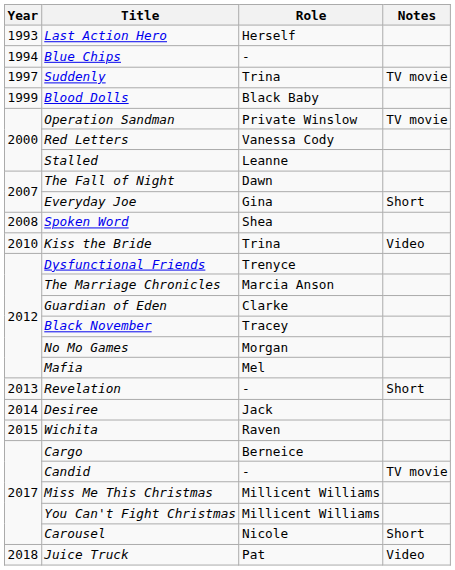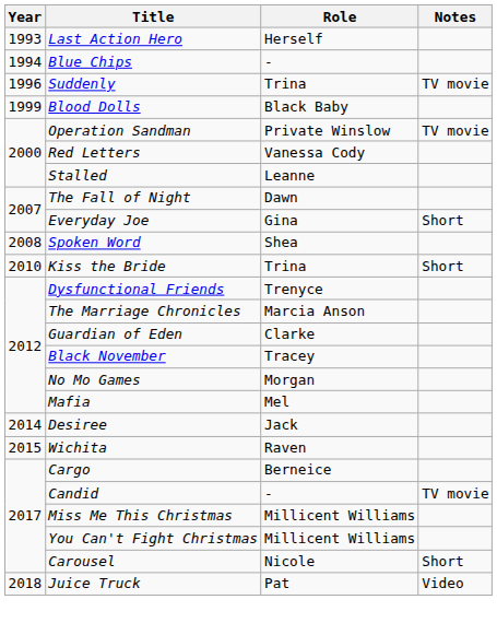 <table class="wikitable plainrowheaders sortable" style="margin-right: 0;">
 <tr>
 <th>Year</th>
 <th>Title</th>
 <th>Role</th>
 <th>Notes</th>
 </tr>
 <tr>
 <td>1993</td>
 <td><em><a href='#'>Last Action Hero</a></em></td>
 <td>Herself</td>
 <td></td>
 </tr>
 <tr>
 <td>1994</td>
 <td><em><a href='#'>Blue Chips</a></em></td>
 <td>-</td>
 <td></td>
 </tr>
 <tr>
-<td>1997</td>
+<td>1996</td>
 <td><em><a href='#'>Suddenly</a></em></td>
 <td>Trina</td>
 <td>TV movie</td>
 </tr>
 <tr>
 <td>1999</td>
 <td><em><a href='#'>Blood Dolls</a></em></td>
 <td>Black Baby</td>
 <td></td>
 </tr>
 <tr>
 <td rowspan=3>2000</td>
 <td><em>Operation Sandman</em></td>
 <td>Private Winslow</td>
 <td>TV movie</td>
 </tr>
 <tr>
 <td><em>Red Letters</em></td>
 <td>Vanessa Cody</td>
 <td></td>
 </tr>
 <tr>
 <td><em>Stalled</em></td>
 <td>Leanne</td>
 <td></td>
 </tr>
 <tr>
 <td rowspan=2>2007</td>
 <td><em>The Fall of Night</em></td>
 <td>Dawn</td>
 <td></td>
 </tr>
 <tr>
 <td><em>Everyday Joe</em></td>
 <td>Gina</td>
 <td>Short</td>
 </tr>
 <tr>
 <td>2008</td>
 <td><em><a href='#'>Spoken Word</a></em></td>
 <td>Shea</td>
 <td></td>
 </tr>
 <tr>
 <td>2010</td>
 <td><em>Kiss the Bride</em></td>
 <td>Trina</td>
-<td>Video</td>
+<td>Short</td>
 </tr>
 <tr>
 <td rowspan=6>2012</td>
 <td><em><a href='#'>Dysfunctional Friends</a></em></td>
 <td>Trenyce</td>
 <td></td>
 </tr>
 <tr>
 <td><em>The Marriage Chronicles</em></td>
 <td>Marcia Anson</td>
 <td></td>
 </tr>
 <tr>
 <td><em>Guardian of Eden</em></td>
 <td>Clarke</td>
 <td></td>
 </tr>
 <tr>
 <td><em><a href='#'>Black November</a></em></td>
 <td>Tracey</td>
 <td></td>
 </tr>
 <tr>
 <td><em>No Mo Games</em></td>
 <td>Morgan</td>
 <td></td>
 </tr>
 <tr>
 <td><em>Mafia</em></td>
 <td>Mel</td>
 <td></td>
-</tr>
-<tr>
-<td>2013</td>
-<td><em>Revelation</em></td>
-<td>-</td>
-<td>Short</td>
 </tr>
 <tr>
 <td>2014</td>
 <td><em>Desiree</em></td>
 <td>Jack</td>
 <td></td>
 </tr>
 <tr>
 <td>2015</td>
 <td><em>Wichita</em></td>
 <td>Raven</td>
 <td></td>
 </tr>
 <tr>
 <td rowspan=5>2017</td>
 <td><em>Cargo</em></td>
 <td>Berneice</td>
 <td></td>
 </tr>
 <tr>
 <td><em>Candid</em></td>
 <td>-</td>
 <td>TV movie</td>
 </tr>
 <tr>
 <td><em>Miss Me This Christmas</em></td>
 <td>Millicent Williams</td>
 <td></td>
 </tr>
 <tr>
 <td><em>You Can't Fight Christmas</em></td>
 <td>Millicent Williams</td>
 <td></td>
 </tr>
 <tr>
 <td><em>Carousel</em></td>
 <td>Nicole</td>
 <td>Short</td>
 </tr>
 <tr>
 <td>2018</td>
 <td><em>Juice Truck</em></td>
 <td>Pat</td>
 <td>Video</td>
 </tr>
 </table>
